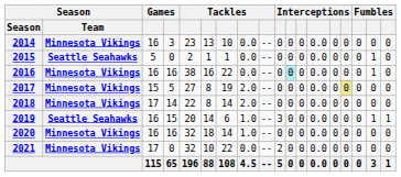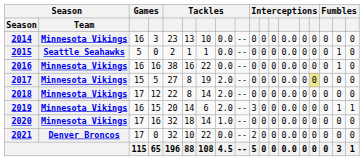 <table class="wikitable" style="text-align:center;">
 <tr>
 <th colspan="2">Season</th>
 <th colspan="2">Games</th>
 <th colspan="5">Tackles</th>
 <th colspan="6">Interceptions</th>
 <th colspan="3">Fumbles</th>
 </tr>
 <tr>
 <th>Season</th>
 <th>Team</th>
 <th></th>
 <th></th>
 <th></th>
 <th></th>
 <th></th>
 <th></th>
 <th></th>
 <th></th>
 <th></th>
 <th></th>
 <th></th>
 <th></th>
 <th></th>
 <th></th>
 <th></th>
 <th></th>
 </tr>
 <tr>
 <th><a href='#'>2014</a></th>
 <th><a href='#'>Minnesota Vikings</a></th>
 <td>16</td>
 <td>3</td>
 <td>23</td>
 <td>13</td>
 <td>10</td>
 <td>0.0</td>
 <td>--</td>
 <td>0</td>
 <td>0</td>
 <td>0</td>
 <td>0.0</td>
 <td>0</td>
 <td>0</td>
 <td>0</td>
 <td>0</td>
 <td>0</td>
 </tr>
 <tr>
 <th><a href='#'>2015</a></th>
 <th><a href='#'>Seattle Seahawks</a></th>
 <td>5</td>
 <td>0</td>
 <td>2</td>
 <td>1</td>
 <td>1</td>
 <td>0.0</td>
 <td>--</td>
 <td>0</td>
 <td>0</td>
 <td>0</td>
 <td>0.0</td>
 <td>0</td>
 <td>0</td>
 <td>0</td>
 <td>1</td>
 <td>0</td>
 </tr>
 <tr>
 <th><a href='#'>2016</a></th>
 <th><a href='#'>Minnesota Vikings</a></th>
 <td>16</td>
 <td>16</td>
 <td>38</td>
 <td>16</td>
 <td>22</td>
 <td>0.0</td>
 <td>--</td>
 <td>0</td>
-<td style="background: paleturquoise;">0</td>
+<td>0</td>
 <td>0</td>
 <td>0.0</td>
 <td>0</td>
 <td>0</td>
 <td>0</td>
 <td>1</td>
 <td>0</td>
 </tr>
 <tr>
 <th><a href='#'>2017</a></th>
 <th><a href='#'>Minnesota Vikings</a></th>
 <td>15</td>
 <td>5</td>
 <td>27</td>
 <td>8</td>
 <td>19</td>
 <td>2.0</td>
 <td>--</td>
 <td>0</td>
 <td>0</td>
 <td>0</td>
 <td>0.0</td>
 <td>0</td>
 <td style="background: khaki;">0</td>
 <td>0</td>
 <td>0</td>
 <td>0</td>
 </tr>
 <tr>
 <th><a href='#'>2018</a></th>
 <th><a href='#'>Minnesota Vikings</a></th>
 <td>17</td>
-<td>14</td>
+<td>12</td>
 <td>22</td>
 <td>8</td>
 <td>14</td>
 <td>2.0</td>
 <td>--</td>
 <td>0</td>
 <td>0</td>
 <td>0</td>
 <td>0.0</td>
 <td>0</td>
 <td>0</td>
 <td>0</td>
 <td>0</td>
 <td>0</td>
 </tr>
 <tr>
 <th><a href='#'>2019</a></th>
-<th><a href='#'>Seattle Seahawks</a></th>
+<th><a href='#'>Minnesota Vikings</a></th>
 <td>16</td>
 <td>15</td>
 <td>20</td>
 <td>14</td>
 <td>6</td>
-<td>1.0</td>
+<td>2.0</td>
 <td>--</td>
 <td>3</td>
 <td>0</td>
 <td>0</td>
 <td>0.0</td>
 <td>0</td>
 <td>0</td>
 <td>0</td>
 <td>1</td>
 <td>1</td>
 </tr>
 <tr>
 <th><a href='#'>2020</a></th>
 <th><a href='#'>Minnesota Vikings</a></th>
-<td>16</td>
+<td>17</td>
 <td>16</td>
 <td>32</td>
 <td>18</td>
 <td>14</td>
 <td>1.0</td>
 <td>--</td>
 <td>0</td>
 <td>0</td>
 <td>0</td>
 <td>0.0</td>
 <td>0</td>
 <td>0</td>
 <td>0</td>
 <td>0</td>
 <td>0</td>
 </tr>
 <tr>
 <th><a href='#'>2021</a></th>
-<th><a href='#'>Minnesota Vikings</a></th>
+<th><a href='#'>Denver Broncos</a></th>
 <td>17</td>
 <td>0</td>
 <td>32</td>
 <td>10</td>
 <td>22</td>
 <td>0.0</td>
 <td>--</td>
 <td>2</td>
 <td>0</td>
 <td>0</td>
 <td>0.0</td>
 <td>0</td>
 <td>0</td>
 <td>0</td>
 <td>0</td>
 <td>0</td>
 </tr>
 <tr>
 <th colspan=2></th>
 <th>115</th>
 <th>65</th>
 <th>196</th>
 <th>88</th>
 <th>108</th>
 <th>4.5</th>
 <th>--</th>
 <th>5</th>
 <th>0</th>
 <th>0</th>
 <th>0.0</th>
 <th>0</th>
 <th>0</th>
 <th>0</th>
 <th>3</th>
 <th>1</th>
 </tr>
 </table>
